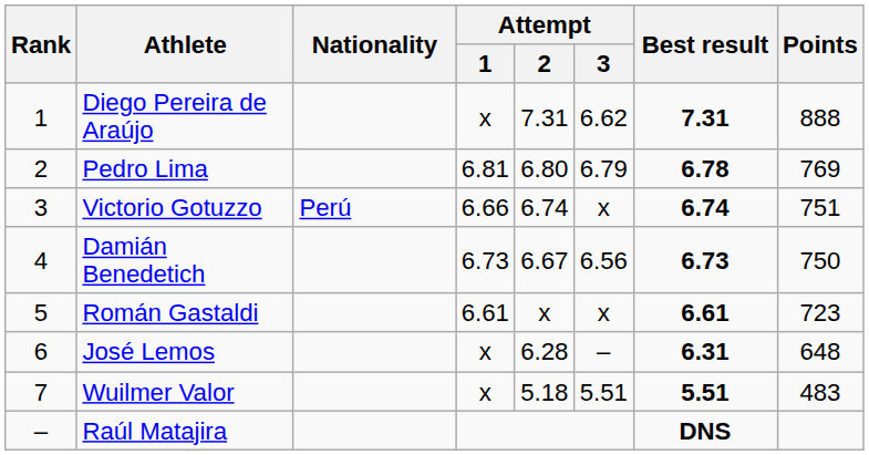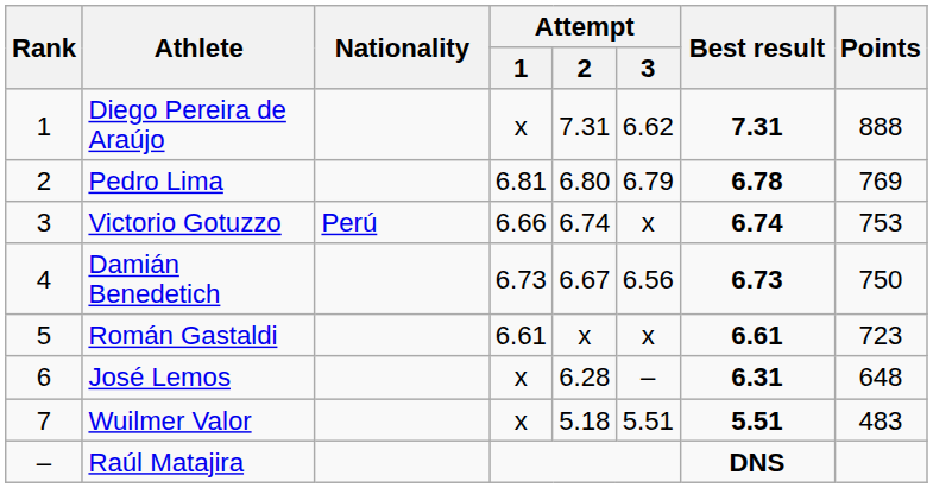 <table class="wikitable"  style="width:35em; font-size:95%; text-align:center;">
 <tr>
 <th rowspan=2>Rank</th>
 <th rowspan="2" style="width:150px;">Athlete</th>
 <th rowspan="2" style="width:100px;">Nationality</th>
 <th colspan="3" style="width:150px;">Attempt</th>
 <th rowspan="2" style="width:100px;">Best result</th>
 <th rowspan=2>Points</th>
 </tr>
 <tr>
 <th>1</th>
 <th>2</th>
 <th>3</th>
 </tr>
 <tr>
 <td>1</td>
 <td align=left><a href='#'>Diego Pereira de Araújo</a></td>
 <td align=left></td>
 <td>x</td>
 <td>7.31</td>
 <td>6.62</td>
 <td><strong>7.31</strong></td>
 <td>888</td>
 </tr>
 <tr>
 <td>2</td>
 <td align=left><a href='#'>Pedro Lima</a></td>
 <td align=left></td>
 <td>6.81</td>
 <td>6.80</td>
 <td>6.79</td>
 <td><strong>6.78</strong></td>
 <td>769</td>
 </tr>
 <tr>
 <td>3</td>
 <td align=left><a href='#'>Victorio Gotuzzo</a></td>
 <td align=left> <a href='#'>Perú</a></td>
 <td>6.66</td>
 <td>6.74</td>
 <td>x</td>
 <td><strong>6.74</strong></td>
-<td>751</td>
+<td>753</td>
 </tr>
 <tr>
 <td>4</td>
 <td align=left><a href='#'>Damián Benedetich</a></td>
 <td align=left></td>
 <td>6.73</td>
 <td>6.67</td>
 <td>6.56</td>
 <td><strong>6.73</strong></td>
 <td>750</td>
 </tr>
 <tr>
 <td>5</td>
 <td align=left><a href='#'>Román Gastaldi</a></td>
 <td align=left></td>
 <td>6.61</td>
 <td>x</td>
 <td>x</td>
 <td><strong>6.61</strong></td>
 <td>723</td>
 </tr>
 <tr>
 <td>6</td>
 <td align=left><a href='#'>José Lemos</a></td>
 <td align=left></td>
 <td>x</td>
 <td>6.28</td>
 <td>–</td>
 <td><strong>6.31</strong></td>
 <td>648</td>
 </tr>
 <tr>
 <td>7</td>
 <td align=left><a href='#'>Wuilmer Valor</a></td>
 <td align=left></td>
 <td>x</td>
 <td>5.18</td>
 <td>5.51</td>
 <td><strong>5.51</strong></td>
 <td>483</td>
 </tr>
 <tr>
 <td>–</td>
 <td align=left><a href='#'>Raúl Matajira</a></td>
 <td align=left></td>
 <td colspan=3></td>
 <td><strong>DNS</strong></td>
 <td></td>
 </tr>
 </table>
